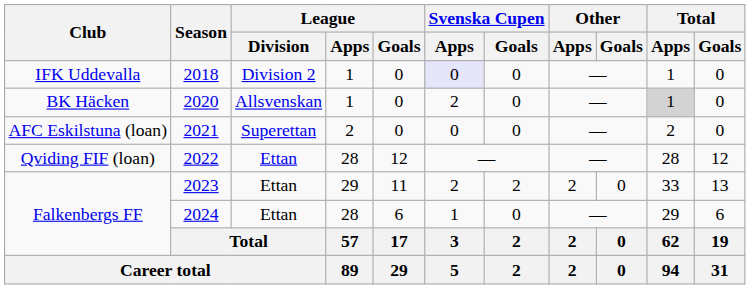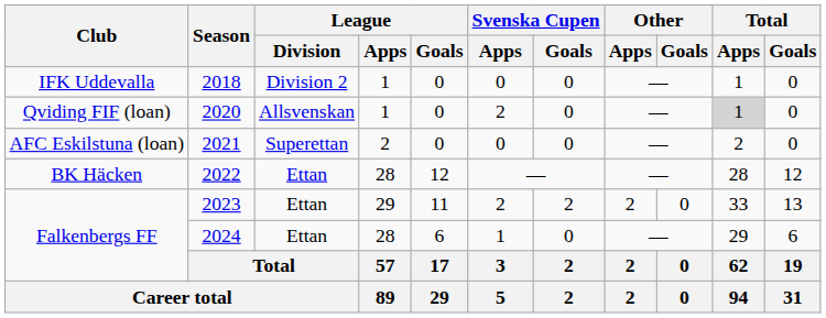 <table class="wikitable" style="text-align:center">
 <tr>
 <th rowspan="2">Club</th>
 <th rowspan="2">Season</th>
 <th colspan="3">League</th>
 <th colspan="2"><a href='#'>Svenska Cupen</a></th>
 <th colspan="2">Other</th>
 <th colspan="2">Total</th>
 </tr>
 <tr>
 <th>Division</th>
 <th>Apps</th>
 <th>Goals</th>
 <th>Apps</th>
 <th>Goals</th>
 <th>Apps</th>
 <th>Goals</th>
 <th>Apps</th>
 <th>Goals</th>
 </tr>
 <tr>
 <td><a href='#'>IFK Uddevalla</a></td>
 <td><a href='#'>2018</a></td>
 <td><a href='#'>Division 2</a></td>
 <td>1</td>
 <td>0</td>
-<td style="background: lavender;">0</td>
+<td>0</td>
 <td>0</td>
 <td colspan="2">—</td>
 <td>1</td>
 <td>0</td>
 </tr>
 <tr>
-<td><a href='#'>BK Häcken</a></td>
+<td><a href='#'>Qviding FIF</a> (loan)</td>
 <td><a href='#'>2020</a></td>
 <td><a href='#'>Allsvenskan</a></td>
 <td>1</td>
 <td>0</td>
 <td>2</td>
 <td>0</td>
 <td colspan="2">—</td>
 <td style="background: lightgrey;">1</td>
 <td>0</td>
 </tr>
 <tr>
 <td><a href='#'>AFC Eskilstuna</a> (loan)</td>
 <td><a href='#'>2021</a></td>
 <td><a href='#'>Superettan</a></td>
 <td>2</td>
 <td>0</td>
 <td>0</td>
 <td>0</td>
 <td colspan="2">—</td>
 <td>2</td>
 <td>0</td>
 </tr>
 <tr>
-<td><a href='#'>Qviding FIF</a> (loan)</td>
+<td><a href='#'>BK Häcken</a></td>
 <td><a href='#'>2022</a></td>
 <td><a href='#'>Ettan</a></td>
 <td>28</td>
 <td>12</td>
 <td colspan="2">—</td>
 <td colspan="2">—</td>
 <td>28</td>
 <td>12</td>
 </tr>
 <tr>
 <td rowspan="3"><a href='#'>Falkenbergs FF</a></td>
 <td><a href='#'>2023</a></td>
 <td>Ettan</td>
 <td>29</td>
 <td>11</td>
 <td>2</td>
 <td>2</td>
 <td>2</td>
 <td>0</td>
 <td>33</td>
 <td>13</td>
 </tr>
 <tr>
 <td><a href='#'>2024</a></td>
 <td>Ettan</td>
 <td>28</td>
 <td>6</td>
 <td>1</td>
 <td>0</td>
 <td colspan="2">—</td>
 <td>29</td>
 <td>6</td>
 </tr>
 <tr>
 <th colspan="2">Total</th>
 <th>57</th>
 <th>17</th>
 <th>3</th>
 <th>2</th>
 <th>2</th>
 <th>0</th>
 <th>62</th>
 <th>19</th>
 </tr>
 <tr>
 <th colspan="3">Career total</th>
 <th>89</th>
 <th>29</th>
 <th>5</th>
 <th>2</th>
 <th>2</th>
 <th>0</th>
 <th>94</th>
 <th>31</th>
 </tr>
 </table>
